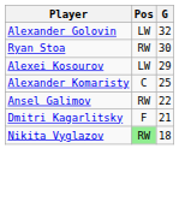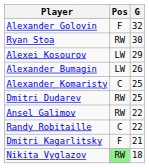 <table class="wikitable" style="text-align:center;">
 <tr>
 <th>Player</th>
 <th>Pos</th>
 <th>G</th>
 </tr>
 <tr>
 <td style="text-align:left;"> <a href='#'>Alexander Golovin</a></td>
-<td>LW</td>
+<td>F</td>
 <td>32</td>
 </tr>
 <tr>
 <td style="text-align:left;"> <a href='#'>Ryan Stoa</a></td>
 <td>RW</td>
 <td>30</td>
 </tr>
 <tr>
 <td style="text-align:left;"> <a href='#'>Alexei Kosourov</a></td>
 <td>LW</td>
 <td>29</td>
 </tr>
 <tr>
+<td style="text-align:left;"> <a href='#'>Alexander Bumagin</a></td>
+<td>LW</td>
+<td>26</td>
+</tr>
+<tr>
 <td style="text-align:left;"> <a href='#'>Alexander Komaristy</a></td>
 <td>C</td>
 <td>25</td>
 </tr>
 <tr>
+<td style="text-align:left;"> <a href='#'>Dmitri Dudarev</a></td>
+<td>RW</td>
+<td>25</td>
+</tr>
+<tr>
 <td style="text-align:left;"> <a href='#'>Ansel Galimov</a></td>
 <td>RW</td>
+<td>22</td>
+</tr>
+<tr>
+<td style="text-align:left;"> <a href='#'>Randy Robitaille</a></td>
+<td>C</td>
 <td>22</td>
 </tr>
 <tr>
 <td style="text-align:left;"> <a href='#'>Dmitri Kagarlitsky</a></td>
 <td>F</td>
 <td>21</td>
 </tr>
 <tr>
 <td style="text-align:left;"> <a href='#'>Nikita Vyglazov</a></td>
 <td style="background: lightgreen;">RW</td>
 <td>18</td>
 </tr>
 </table>
